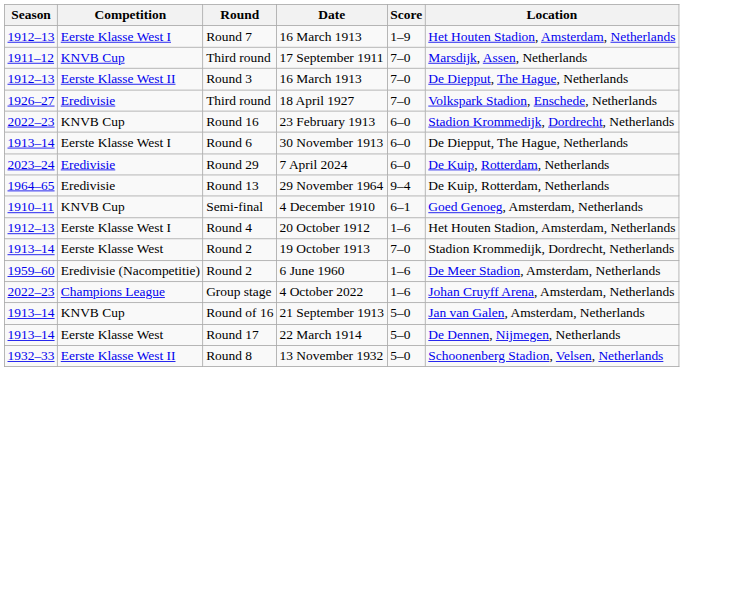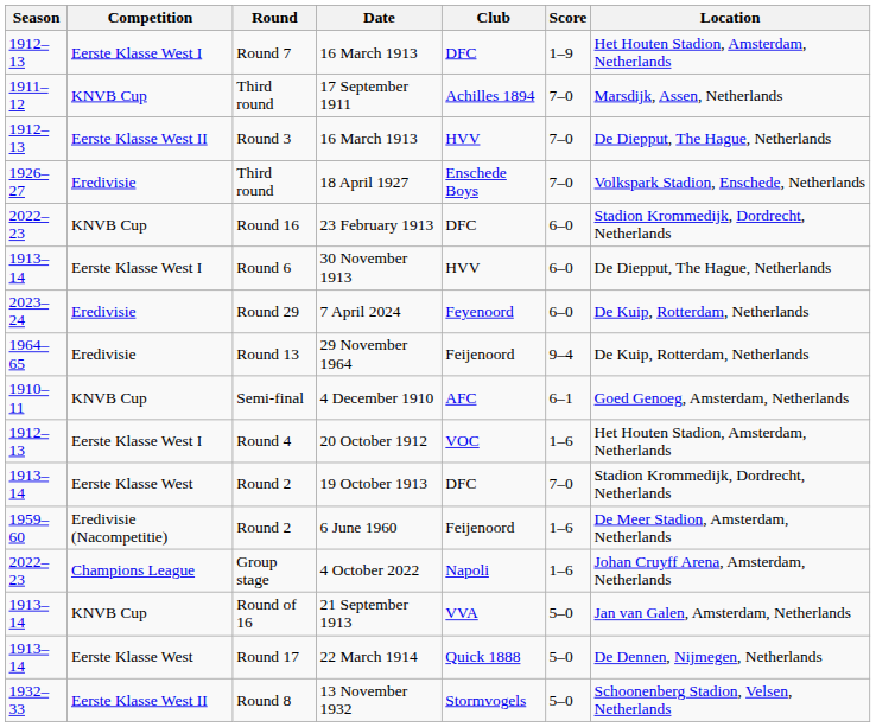 <table class="wikitable">
 <tr>
 <th>Season</th>
 <th>Competition</th>
 <th>Round</th>
 <th>Date</th>
+<th>Club</th>
 <th>Score</th>
 <th>Location</th>
 </tr>
 <tr>
 <td><a href='#'>1912–13</a></td>
 <td><a href='#'>Eerste Klasse West I</a></td>
 <td>Round 7</td>
 <td>16 March 1913</td>
+<td> <a href='#'>DFC</a></td>
 <td>1–9</td>
 <td><a href='#'>Het Houten Stadion</a>, <a href='#'>Amsterdam</a>, <a href='#'>Netherlands</a></td>
 </tr>
 <tr>
 <td><a href='#'>1911–12</a></td>
 <td><a href='#'>KNVB Cup</a></td>
 <td>Third round</td>
 <td>17 September 1911</td>
+<td> <a href='#'>Achilles 1894</a></td>
 <td>7–0</td>
 <td><a href='#'>Marsdijk</a>, <a href='#'>Assen</a>, Netherlands</td>
 </tr>
 <tr>
 <td><a href='#'>1912–13</a></td>
 <td><a href='#'>Eerste Klasse West II</a></td>
 <td>Round 3</td>
 <td>16 March 1913</td>
+<td> <a href='#'>HVV</a></td>
 <td>7–0</td>
 <td><a href='#'>De Diepput</a>, <a href='#'>The Hague</a>, Netherlands</td>
 </tr>
 <tr>
 <td><a href='#'>1926–27</a></td>
 <td><a href='#'>Eredivisie</a></td>
 <td>Third round</td>
 <td>18 April 1927</td>
+<td> <a href='#'>Enschede Boys</a></td>
 <td>7–0</td>
 <td><a href='#'>Volkspark Stadion</a>, <a href='#'>Enschede</a>, Netherlands</td>
 </tr>
 <tr>
 <td><a href='#'>2022–23</a></td>
 <td>KNVB Cup</td>
 <td>Round 16</td>
 <td>23 February 1913</td>
+<td> DFC</td>
 <td>6–0</td>
 <td><a href='#'>Stadion Krommedijk</a>, <a href='#'>Dordrecht</a>, Netherlands</td>
 </tr>
 <tr>
 <td><a href='#'>1913–14</a></td>
 <td>Eerste Klasse West I</td>
 <td>Round 6</td>
 <td>30 November 1913</td>
+<td> HVV</td>
 <td>6–0</td>
 <td>De Diepput, The Hague, Netherlands</td>
 </tr>
 <tr>
 <td><a href='#'>2023–24</a></td>
 <td><a href='#'>Eredivisie</a></td>
 <td>Round 29</td>
 <td>7 April 2024</td>
+<td> <a href='#'>Feyenoord</a></td>
 <td>6–0</td>
 <td><a href='#'>De Kuip</a>, <a href='#'>Rotterdam</a>, Netherlands</td>
 </tr>
 <tr>
 <td><a href='#'>1964–65</a></td>
 <td>Eredivisie</td>
 <td>Round 13</td>
 <td>29 November 1964</td>
+<td> Feijenoord</td>
 <td>9–4</td>
 <td>De Kuip, Rotterdam, Netherlands</td>
 </tr>
 <tr>
 <td><a href='#'>1910–11</a></td>
 <td>KNVB Cup</td>
 <td>Semi-final</td>
 <td>4 December 1910</td>
+<td> <a href='#'>AFC</a></td>
 <td>6–1</td>
 <td><a href='#'>Goed Genoeg</a>, Amsterdam, Netherlands</td>
 </tr>
 <tr>
 <td><a href='#'>1912–13</a></td>
 <td>Eerste Klasse West I</td>
 <td>Round 4</td>
 <td>20 October 1912</td>
+<td> <a href='#'>VOC</a></td>
 <td>1–6</td>
 <td>Het Houten Stadion, Amsterdam, Netherlands</td>
 </tr>
 <tr>
 <td><a href='#'>1913–14</a></td>
 <td>Eerste Klasse West</td>
 <td>Round 2</td>
 <td>19 October 1913</td>
+<td> DFC</td>
 <td>7–0</td>
 <td>Stadion Krommedijk, Dordrecht, Netherlands</td>
 </tr>
 <tr>
 <td><a href='#'>1959–60</a></td>
 <td>Eredivisie (Nacompetitie)</td>
 <td>Round 2</td>
 <td>6 June 1960</td>
+<td> Feijenoord</td>
 <td>1–6</td>
 <td><a href='#'>De Meer Stadion</a>, Amsterdam, Netherlands</td>
 </tr>
 <tr>
 <td><a href='#'>2022–23</a></td>
 <td><a href='#'>Champions League</a></td>
 <td>Group stage</td>
 <td>4 October 2022</td>
+<td> <a href='#'>Napoli</a></td>
 <td>1–6</td>
 <td><a href='#'>Johan Cruyff Arena</a>, Amsterdam, Netherlands</td>
 </tr>
 <tr>
 <td><a href='#'>1913–14</a></td>
 <td>KNVB Cup</td>
 <td>Round of 16</td>
 <td>21 September 1913</td>
+<td> <a href='#'>VVA</a></td>
 <td>5–0</td>
 <td><a href='#'>Jan van Galen</a>, Amsterdam, Netherlands</td>
 </tr>
 <tr>
 <td><a href='#'>1913–14</a></td>
 <td>Eerste Klasse West</td>
 <td>Round 17</td>
 <td>22 March 1914</td>
+<td> <a href='#'>Quick 1888</a></td>
 <td>5–0</td>
 <td><a href='#'>De Dennen</a>, <a href='#'>Nijmegen</a>, Netherlands</td>
 </tr>
 <tr>
 <td><a href='#'>1932–33</a></td>
 <td><a href='#'>Eerste Klasse West II</a></td>
 <td>Round 8</td>
 <td>13 November 1932</td>
+<td> <a href='#'>Stormvogels</a></td>
 <td>5–0</td>
 <td><a href='#'>Schoonenberg Stadion</a>, <a href='#'>Velsen</a>, <a href='#'>Netherlands</a></td>
 </tr>
 </table>
